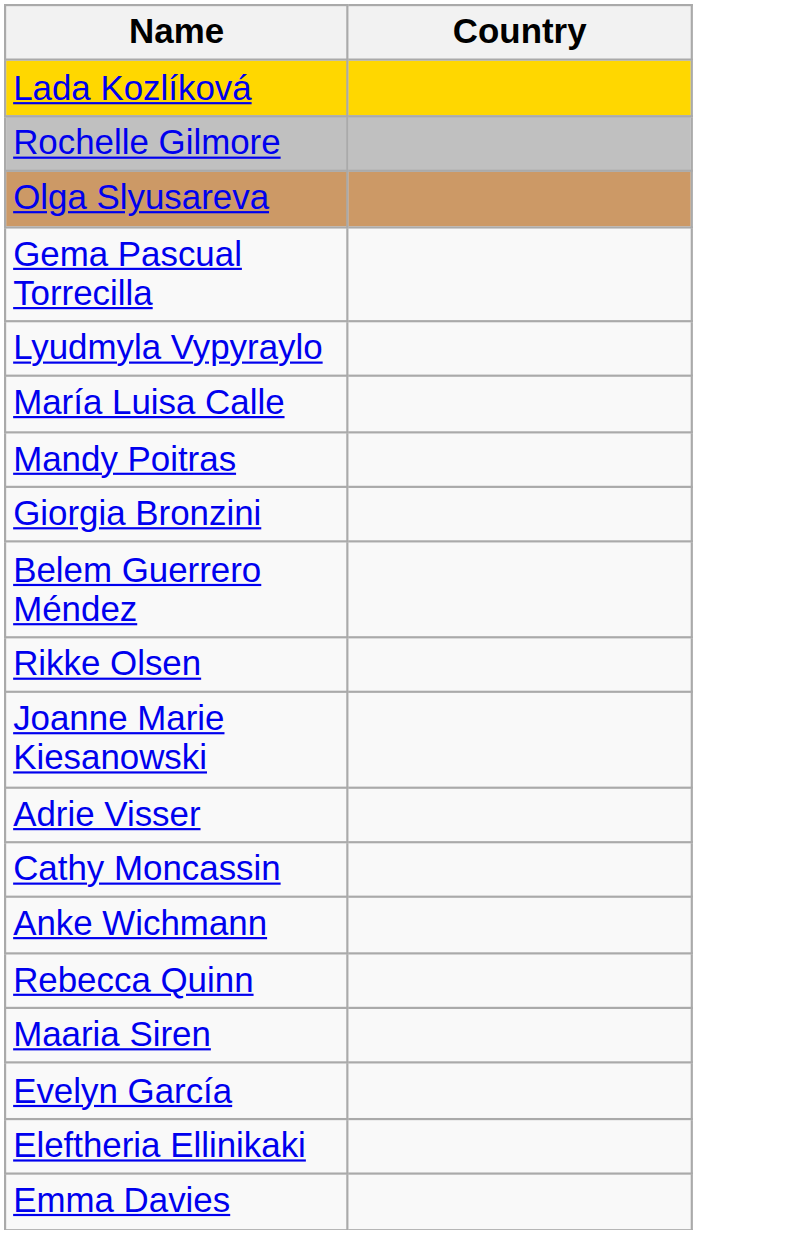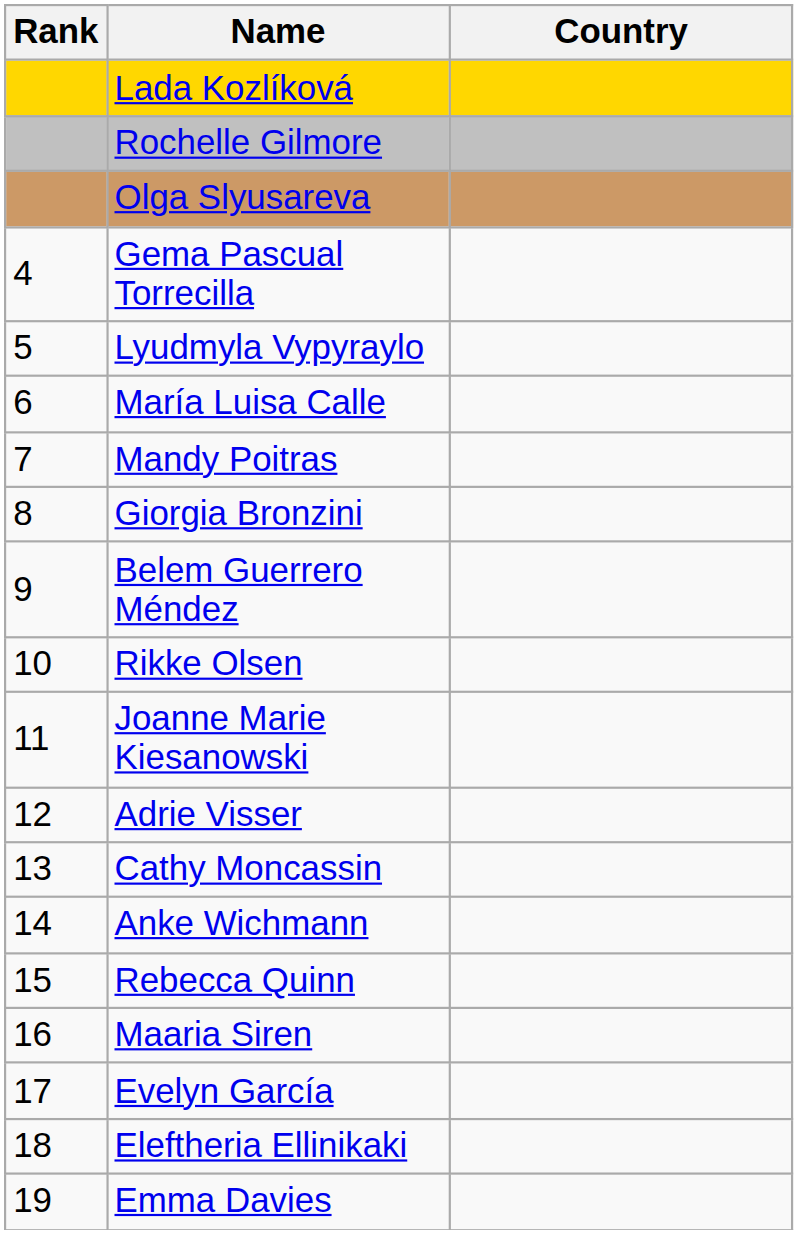 <table class="wikitable">
 <tr>
+<th width=20>Rank</th>
 <th width=150>Name</th>
 <th width=150>Country</th>
 </tr>
 <tr bgcolor=gold>
+<td></td>
 <td><a href='#'>Lada Kozlíková</a></td>
 <td></td>
 </tr>
 <tr bgcolor=silver>
+<td></td>
 <td><a href='#'>Rochelle Gilmore</a></td>
 <td></td>
 </tr>
 <tr bgcolor=cc9966>
+<td></td>
 <td><a href='#'>Olga Slyusareva</a></td>
 <td></td>
 </tr>
 <tr>
+<td>4</td>
 <td><a href='#'>Gema Pascual Torrecilla</a></td>
 <td></td>
 </tr>
 <tr>
+<td>5</td>
 <td><a href='#'>Lyudmyla Vypyraylo</a></td>
 <td></td>
 </tr>
 <tr>
+<td>6</td>
 <td><a href='#'>María Luisa Calle</a></td>
 <td></td>
 </tr>
 <tr>
+<td>7</td>
 <td><a href='#'>Mandy Poitras</a></td>
 <td></td>
 </tr>
 <tr>
+<td>8</td>
 <td><a href='#'>Giorgia Bronzini</a></td>
 <td></td>
 </tr>
 <tr>
+<td>9</td>
 <td><a href='#'>Belem Guerrero Méndez</a></td>
 <td></td>
 </tr>
 <tr>
+<td>10</td>
 <td><a href='#'>Rikke Olsen</a></td>
 <td></td>
 </tr>
 <tr>
+<td>11</td>
 <td><a href='#'>Joanne Marie Kiesanowski</a></td>
 <td></td>
 </tr>
 <tr>
+<td>12</td>
 <td><a href='#'>Adrie Visser</a></td>
 <td></td>
 </tr>
 <tr>
+<td>13</td>
 <td><a href='#'>Cathy Moncassin</a></td>
 <td></td>
 </tr>
 <tr>
+<td>14</td>
 <td><a href='#'>Anke Wichmann</a></td>
 <td></td>
 </tr>
 <tr>
+<td>15</td>
 <td><a href='#'>Rebecca Quinn</a></td>
 <td></td>
 </tr>
 <tr>
+<td>16</td>
 <td><a href='#'>Maaria Siren</a></td>
 <td></td>
 </tr>
 <tr>
+<td>17</td>
 <td><a href='#'>Evelyn García</a></td>
 <td></td>
 </tr>
 <tr>
+<td>18</td>
 <td><a href='#'>Eleftheria Ellinikaki</a></td>
 <td></td>
 </tr>
 <tr>
+<td>19</td>
 <td><a href='#'>Emma Davies</a></td>
 <td></td>
 </tr>
 </table>
